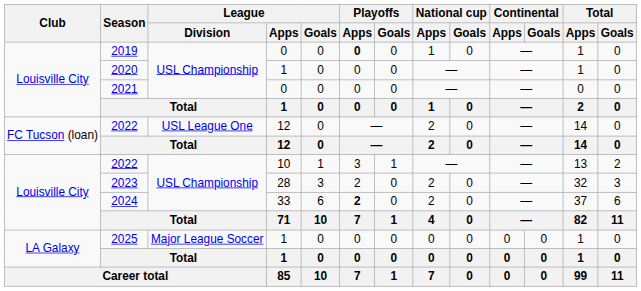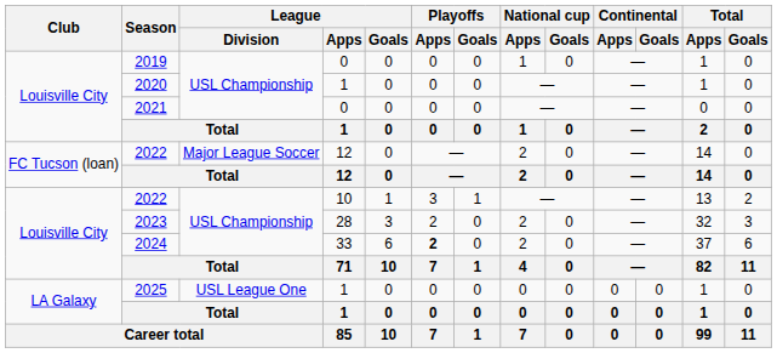 <table class=wikitable style=text-align:center>
 <tr>
 <th rowspan=2>Club</th>
 <th rowspan=2>Season</th>
 <th colspan=3>League</th>
 <th colspan="2">Playoffs</th>
 <th colspan="2">National cup</th>
 <th colspan=2>Continental</th>
 <th colspan=2>Total</th>
 </tr>
 <tr>
 <th>Division</th>
 <th>Apps</th>
 <th>Goals</th>
 <th>Apps</th>
 <th>Goals</th>
 <th>Apps</th>
 <th>Goals</th>
 <th>Apps</th>
 <th>Goals</th>
 <th>Apps</th>
 <th>Goals</th>
 </tr>
 <tr>
 <td rowspan=4><a href='#'>Louisville City</a></td>
 <td><a href='#'>2019</a></td>
 <td rowspan="3"><a href='#'>USL Championship</a></td>
 <td>0</td>
 <td>0</td>
-<td><strong>0</strong></td>
+<td>0</td>
 <td>0</td>
 <td>1</td>
 <td>0</td>
 <td colspan="2">—</td>
 <td>1</td>
 <td>0</td>
 </tr>
 <tr>
 <td><a href='#'>2020</a></td>
 <td>1</td>
 <td>0</td>
 <td>0</td>
 <td>0</td>
 <td colspan="2">—</td>
 <td colspan="2">—</td>
 <td>1</td>
 <td>0</td>
 </tr>
 <tr>
 <td><a href='#'>2021</a></td>
 <td>0</td>
 <td>0</td>
 <td>0</td>
 <td>0</td>
 <td colspan="2">—</td>
 <td colspan="2">—</td>
 <td>0</td>
 <td>0</td>
 </tr>
 <tr>
 <th colspan=2>Total</th>
 <th>1</th>
 <th>0</th>
 <th>0</th>
 <th>0</th>
 <th>1</th>
 <th>0</th>
 <th colspan=2>—</th>
 <th>2</th>
 <th>0</th>
 </tr>
 <tr>
 <td rowspan="2"><a href='#'>FC Tucson</a> (loan)</td>
 <td><a href='#'>2022</a></td>
-<td><a href='#'>USL League One</a></td>
+<td><a href='#'>Major League Soccer</a></td>
 <td>12</td>
 <td>0</td>
 <td colspan="2">—</td>
 <td>2</td>
 <td>0</td>
 <td colspan=2>—</td>
 <td>14</td>
 <td>0</td>
 </tr>
 <tr>
 <th colspan="2">Total</th>
 <th>12</th>
 <th>0</th>
 <th colspan="2">—</th>
 <th>2</th>
 <th>0</th>
 <th colspan="2">—</th>
 <th>14</th>
 <th>0</th>
 </tr>
 <tr>
 <td rowspan="4"><a href='#'>Louisville City</a></td>
 <td><a href='#'>2022</a></td>
 <td rowspan="3"><a href='#'>USL Championship</a></td>
 <td>10</td>
 <td>1</td>
 <td>3</td>
 <td>1</td>
 <td colspan="2">—</td>
 <td colspan="2">—</td>
 <td>13</td>
 <td>2</td>
 </tr>
 <tr>
 <td><a href='#'>2023</a></td>
 <td>28</td>
 <td>3</td>
 <td>2</td>
 <td>0</td>
 <td>2</td>
 <td>0</td>
 <td colspan="2">—</td>
 <td>32</td>
 <td>3</td>
 </tr>
 <tr>
 <td><a href='#'>2024</a></td>
 <td>33</td>
 <td>6</td>
 <td><strong>2</strong></td>
 <td>0</td>
 <td>2</td>
 <td>0</td>
 <td colspan="2">—</td>
 <td>37</td>
 <td>6</td>
 </tr>
 <tr>
 <th colspan="2">Total</th>
 <th>71</th>
 <th>10</th>
 <th>7</th>
 <th>1</th>
 <th>4</th>
 <th>0</th>
 <th colspan="2">—</th>
 <th>82</th>
 <th>11</th>
 </tr>
 <tr>
 <td rowspan="2"><a href='#'>LA Galaxy</a></td>
 <td><a href='#'>2025</a></td>
-<td><a href='#'>Major League Soccer</a></td>
+<td><a href='#'>USL League One</a></td>
 <td>1</td>
 <td>0</td>
 <td>0</td>
 <td>0</td>
 <td>0</td>
 <td>0</td>
 <td>0</td>
 <td>0</td>
 <td>1</td>
 <td>0</td>
 </tr>
 <tr>
 <th colspan="2">Total</th>
 <th>1</th>
 <th>0</th>
 <th>0</th>
 <th>0</th>
 <th>0</th>
 <th>0</th>
 <th>0</th>
 <th>0</th>
 <th>1</th>
 <th>0</th>
 </tr>
 <tr>
 <th colspan="3">Career total</th>
 <th>85</th>
 <th>10</th>
 <th>7</th>
 <th>1</th>
 <th>7</th>
 <th>0</th>
 <th>0</th>
 <th>0</th>
 <th>99</th>
 <th>11</th>
 </tr>
 </table>
